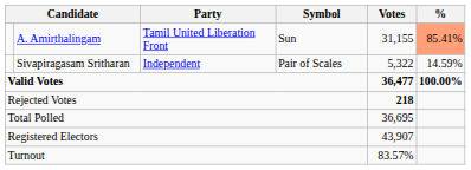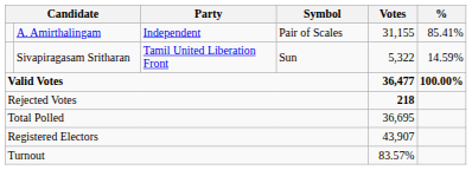 <table class="wikitable" border="1" style="text-align:right;">
 <tr>
 <th align=left colspan=2 width="180">Candidate</th>
 <th align=left width="180">Party</th>
 <th align=left width="120">Symbol</th>
 <th align=left width="60">Votes</th>
 <th align=left width="60">%</th>
 </tr>
 <tr>
 <td bgcolor=> </td>
 <td align=left><a href='#'>A. Amirthalingam</a></td>
-<td align=left><a href='#'>Tamil United Liberation Front</a></td>
-<td align=left>Sun</td>
+<td align=left><a href='#'>Independent</a></td>
+<td align=left>Pair of Scales</td>
 <td>31,155</td>
-<td style="background: lightsalmon;">85.41%</td>
+<td>85.41%</td>
 </tr>
 <tr>
 <td></td>
 <td align=left>Sivapiragasam Sritharan</td>
-<td align=left><a href='#'>Independent</a></td>
-<td align=left>Pair of Scales</td>
+<td align=left><a href='#'>Tamil United Liberation Front</a></td>
+<td align=left>Sun</td>
 <td>5,322</td>
 <td>14.59%</td>
 </tr>
 <tr>
 <td align=left colspan=4><strong>Valid Votes</strong></td>
 <td><strong>36,477</strong></td>
 <td><strong>100.00%</strong></td>
 </tr>
 <tr>
 <td align=left colspan=4>Rejected Votes</td>
 <td><strong>218</strong></td>
 <td></td>
 </tr>
 <tr>
 <td align=left colspan=4>Total Polled</td>
 <td>36,695</td>
 <td></td>
 </tr>
 <tr>
 <td align=left colspan=4>Registered Electors</td>
 <td>43,907</td>
 <td></td>
 </tr>
 <tr>
 <td align=left colspan=4>Turnout</td>
 <td>83.57%</td>
 </tr>
 </table>
